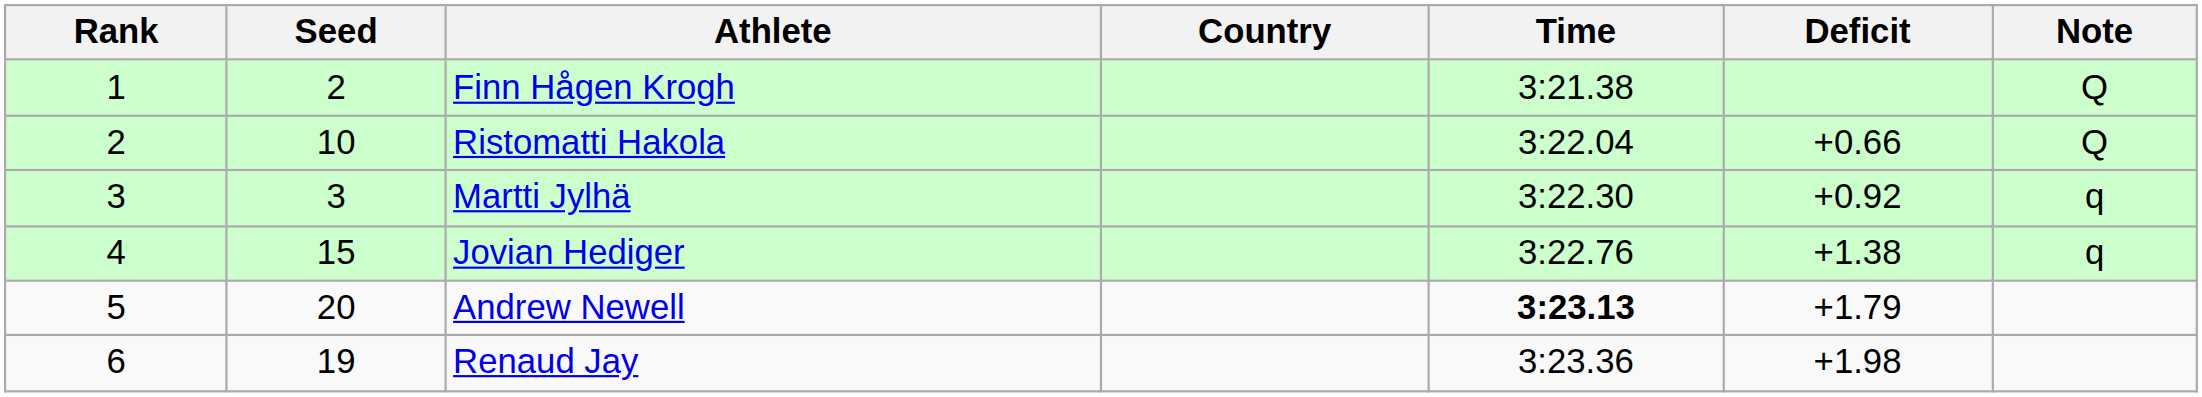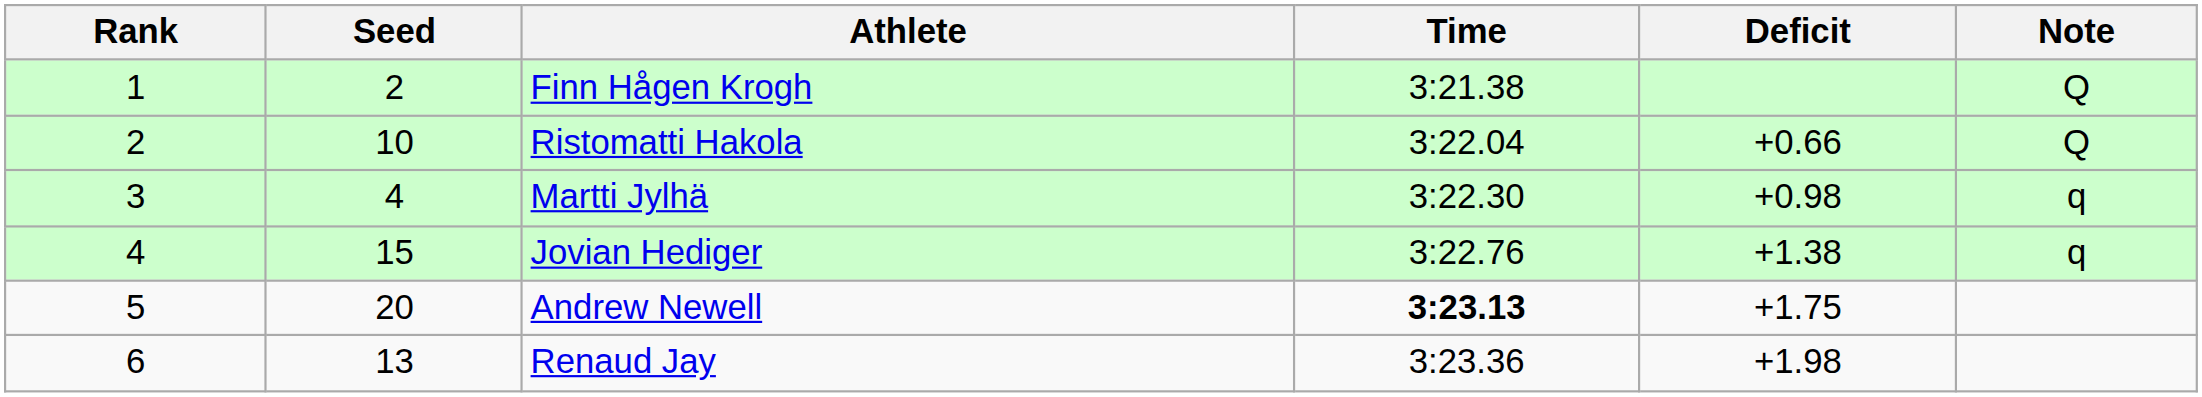 <table class="wikitable sortable" style="text-align:center" width=80%>
 <tr>
 <th>Rank</th>
 <th>Seed</th>
 <th>Athlete</th>
-<th>Country</th>
 <th>Time</th>
 <th>Deficit</th>
 <th>Note</th>
 </tr>
 <tr bgcolor=ccffcc>
 <td>1</td>
 <td>2</td>
 <td align=left><a href='#'>Finn Hågen Krogh</a></td>
-<td align=left></td>
 <td>3:21.38</td>
 <td></td>
 <td>Q</td>
 </tr>
 <tr bgcolor=ccffcc>
 <td>2</td>
 <td>10</td>
 <td align=left><a href='#'>Ristomatti Hakola</a></td>
-<td align=left></td>
 <td>3:22.04</td>
 <td>+0.66</td>
 <td>Q</td>
 </tr>
 <tr bgcolor=ccffcc>
 <td>3</td>
-<td>3</td>
+<td>4</td>
 <td align=left><a href='#'>Martti Jylhä</a></td>
-<td align=left></td>
 <td>3:22.30</td>
-<td>+0.92</td>
+<td>+0.98</td>
 <td>q</td>
 </tr>
 <tr bgcolor=ccffcc>
 <td>4</td>
 <td>15</td>
 <td align=left><a href='#'>Jovian Hediger</a></td>
-<td align=left></td>
 <td>3:22.76</td>
 <td>+1.38</td>
 <td>q</td>
 </tr>
 <tr>
 <td>5</td>
 <td>20</td>
 <td align=left><a href='#'>Andrew Newell</a></td>
-<td align=left></td>
 <td><strong>3:23.13</strong></td>
-<td>+1.79</td>
+<td>+1.75</td>
 <td></td>
 </tr>
 <tr>
 <td>6</td>
-<td>19</td>
+<td>13</td>
 <td align=left><a href='#'>Renaud Jay</a></td>
-<td align=left></td>
 <td>3:23.36</td>
 <td>+1.98</td>
 <td></td>
 </tr>
 </table>
